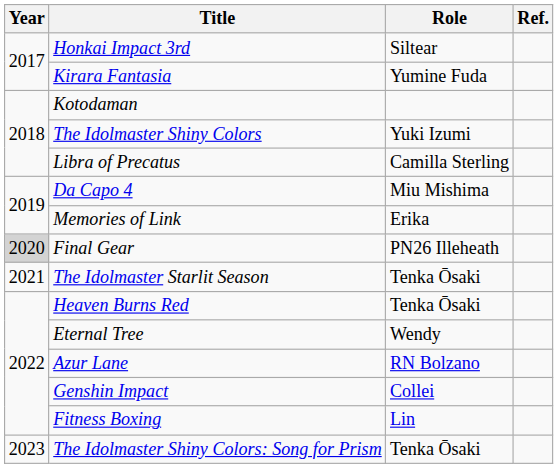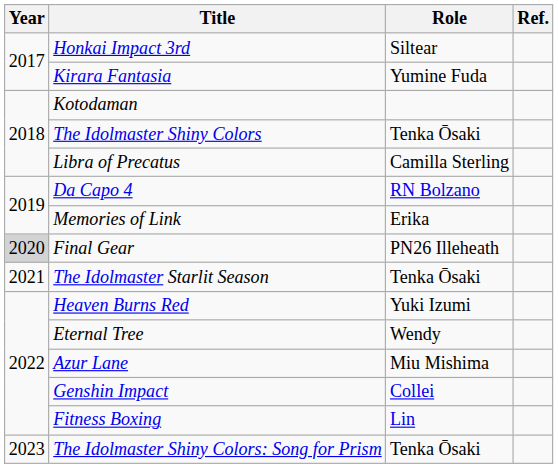 <table class="wikitable">
 <tr>
 <th>Year</th>
 <th>Title</th>
 <th>Role</th>
 <th>Ref.</th>
 </tr>
 <tr>
 <td rowspan="2">2017</td>
 <td><em><a href='#'>Honkai Impact 3rd</a></em></td>
 <td>Siltear</td>
 <td></td>
 </tr>
 <tr>
 <td><em><a href='#'>Kirara Fantasia</a></em></td>
 <td>Yumine Fuda</td>
 <td></td>
 </tr>
 <tr>
 <td rowspan="3">2018</td>
 <td><em>Kotodaman</em></td>
 <td></td>
 <td></td>
 </tr>
 <tr>
 <td><em><a href='#'>The Idolmaster Shiny Colors</a></em></td>
-<td>Yuki Izumi</td>
+<td>Tenka Ōsaki</td>
 <td></td>
 </tr>
 <tr>
 <td><em>Libra of Precatus</em></td>
 <td>Camilla Sterling</td>
 <td></td>
 </tr>
 <tr>
 <td rowspan="2">2019</td>
 <td><em><a href='#'>Da Capo 4</a></em></td>
-<td>Miu Mishima</td>
+<td><a href='#'>RN Bolzano</a></td>
 <td></td>
 </tr>
 <tr>
 <td><em>Memories of Link</em></td>
 <td>Erika</td>
 <td></td>
 </tr>
 <tr>
 <td style="background: lightgrey;">2020</td>
 <td><em>Final Gear</em></td>
 <td>PN26 Illeheath</td>
 <td></td>
 </tr>
 <tr>
 <td>2021</td>
 <td><em><a href='#'>The Idolmaster</a> Starlit Season</em></td>
 <td>Tenka Ōsaki</td>
 <td></td>
 </tr>
 <tr>
 <td rowspan="5">2022</td>
 <td><em><a href='#'>Heaven Burns Red</a></em></td>
-<td>Tenka Ōsaki</td>
+<td>Yuki Izumi</td>
 <td></td>
 </tr>
 <tr>
 <td><em>Eternal Tree</em></td>
 <td>Wendy</td>
 <td></td>
 </tr>
 <tr>
 <td><em><a href='#'>Azur Lane</a></em></td>
-<td><a href='#'>RN Bolzano</a></td>
+<td>Miu Mishima</td>
 <td></td>
 </tr>
 <tr>
 <td><em><a href='#'>Genshin Impact</a></em></td>
 <td><a href='#'>Collei</a></td>
 <td></td>
 </tr>
 <tr>
 <td><em><a href='#'>Fitness Boxing</a></em></td>
 <td><a href='#'>Lin</a></td>
 <td></td>
 </tr>
 <tr>
 <td>2023</td>
 <td><em><a href='#'>The Idolmaster Shiny Colors: Song for Prism</a></em></td>
 <td>Tenka Ōsaki</td>
 <td></td>
 </tr>
 </table>
